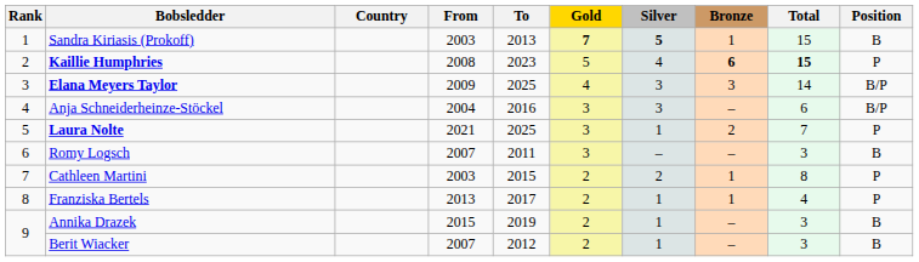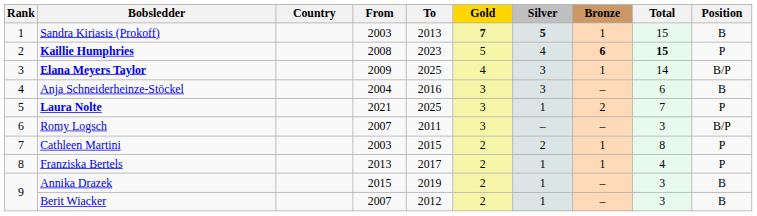 <table class="wikitable plainrowheaders" width=80% style="text-align:center;">
 <tr style="background-color:#EDEDED;">
 <th class="hintergrundfarbe6" style="width:1em">Rank</th>
 <th class="hintergrundfarbe6">Bobsledder</th>
 <th class="hintergrundfarbe6">Country</th>
 <th class="hintergrundfarbe6">From</th>
 <th class="hintergrundfarbe6">To</th>
 <th style="background:    gold; width:8%">Gold</th>
 <th style="background:  silver; width:8%">Silver</th>
 <th style="background: #CC9966; width:8%">Bronze</th>
 <th class="hintergrundfarbe6" style="width:8%">Total</th>
 <th class="hintergrundfarbe6" style="width:8%">Position</th>
 </tr>
 <tr>
 <td>1</td>
 <td align="left"><a href='#'>Sandra Kiriasis (Prokoff)</a></td>
 <td align="left"></td>
 <td>2003</td>
 <td>2013</td>
 <td bgcolor="#F7F6A8"><strong>7</strong></td>
 <td bgcolor="#DCE5E5"><strong>5</strong></td>
 <td bgcolor="#FFDAB9">1</td>
 <td bgcolor="#E7FAEC">15</td>
 <td>B</td>
 </tr>
 <tr align="center">
 <td>2</td>
 <td align="left"><strong><a href='#'>Kaillie Humphries</a></strong></td>
 <td align="left"><br></td>
 <td>2008</td>
 <td>2023</td>
 <td bgcolor="#F7F6A8">5</td>
 <td bgcolor="#DCE5E5">4</td>
 <td bgcolor="#FFDAB9"><strong>6</strong></td>
 <td bgcolor="#E7FAEC"><strong>15</strong></td>
 <td>P</td>
 </tr>
 <tr align="center">
 <td>3</td>
 <td align="left"><strong><a href='#'>Elana Meyers Taylor</a></strong></td>
 <td align="left"></td>
 <td>2009</td>
 <td>2025</td>
 <td bgcolor="#F7F6A8">4</td>
 <td bgcolor="#DCE5E5">3</td>
-<td bgcolor="#FFDAB9">3</td>
+<td bgcolor="#FFDAB9">1</td>
 <td bgcolor="#E7FAEC">14</td>
 <td>B/P</td>
 </tr>
 <tr align="center">
 <td>4</td>
 <td align="left"><a href='#'>Anja Schneiderheinze-Stöckel</a></td>
 <td align="left"></td>
 <td>2004</td>
 <td>2016</td>
 <td bgcolor="#F7F6A8">3</td>
 <td bgcolor="#DCE5E5">3</td>
 <td bgcolor="#FFDAB9">–</td>
 <td bgcolor="#E7FAEC">6</td>
-<td>B/P</td>
+<td>B</td>
 </tr>
 <tr align="center">
 <td>5</td>
 <td align="left"><strong><a href='#'>Laura Nolte</a></strong></td>
 <td align="left"></td>
 <td>2021</td>
 <td>2025</td>
 <td bgcolor="#F7F6A8">3</td>
 <td bgcolor="#DCE5E5">1</td>
 <td bgcolor="#FFDAB9">2</td>
 <td bgcolor="#E7FAEC">7</td>
 <td>P</td>
 </tr>
 <tr align="center">
 <td>6</td>
 <td align="left"><a href='#'>Romy Logsch</a></td>
 <td align="left"></td>
 <td>2007</td>
 <td>2011</td>
 <td bgcolor="#F7F6A8">3</td>
 <td bgcolor="#DCE5E5">–</td>
 <td bgcolor="#FFDAB9">–</td>
 <td bgcolor="#E7FAEC">3</td>
-<td>B</td>
+<td>B/P</td>
 </tr>
 <tr align="center">
 <td>7</td>
 <td align="left"><a href='#'>Cathleen Martini</a></td>
 <td align="left"></td>
 <td>2003</td>
 <td>2015</td>
 <td bgcolor="#F7F6A8">2</td>
 <td bgcolor="#DCE5E5">2</td>
 <td bgcolor="#FFDAB9">1</td>
 <td bgcolor="#E7FAEC">8</td>
 <td>P</td>
 </tr>
 <tr align="center">
 <td>8</td>
 <td align="left"><a href='#'>Franziska Bertels</a></td>
 <td align="left"></td>
 <td>2013</td>
 <td>2017</td>
 <td bgcolor="#F7F6A8">2</td>
 <td bgcolor="#DCE5E5">1</td>
 <td bgcolor="#FFDAB9">1</td>
 <td bgcolor="#E7FAEC">4</td>
 <td>P</td>
 </tr>
 <tr align="center">
 <td rowspan="2">9</td>
 <td align="left"><a href='#'>Annika Drazek</a></td>
 <td align="left"></td>
 <td>2015</td>
 <td>2019</td>
 <td bgcolor="#F7F6A8">2</td>
 <td bgcolor="#DCE5E5">1</td>
 <td bgcolor="#FFDAB9">–</td>
 <td bgcolor="#E7FAEC">3</td>
 <td>B</td>
 </tr>
 <tr align="center">
 <td align="left"><a href='#'>Berit Wiacker</a></td>
 <td align="left"></td>
 <td>2007</td>
 <td>2012</td>
 <td bgcolor="#F7F6A8">2</td>
 <td bgcolor="#DCE5E5">1</td>
 <td bgcolor="#FFDAB9">–</td>
 <td bgcolor="#E7FAEC">3</td>
 <td>B</td>
 </tr>
 </table>
